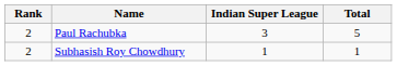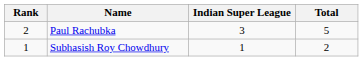 <table class="wikitable" style="text-align: center;">
 <tr>
 <th style="width:56px;">Rank</th>
 <th style="width:200px;">Name</th>
 <th style="width:150px;">Indian Super League</th>
 <th style="width:84px;">Total</th>
 </tr>
 <tr>
 <td>2</td>
 <td align=left> <a href='#'>Paul Rachubka</a></td>
 <td>3</td>
 <td>5</td>
 </tr>
 <tr>
-<td>2</td>
+<td>1</td>
 <td align=left> <a href='#'>Subhasish Roy Chowdhury</a></td>
 <td>1</td>
-<td>1</td>
+<td>2</td>
 </tr>
 </table>
